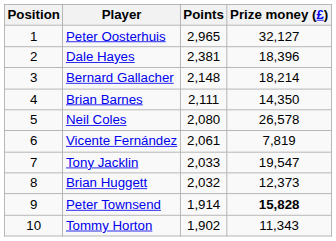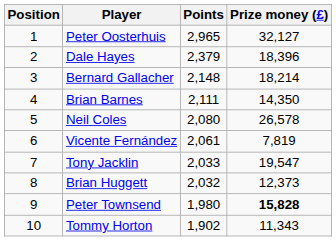 <table class="wikitable">
 <tr>
 <th>Position</th>
 <th>Player</th>
 <th>Points</th>
 <th>Prize money (<a href='#'>£</a>)</th>
 </tr>
 <tr>
 <td align=center>1</td>
 <td> <a href='#'>Peter Oosterhuis</a></td>
 <td align=center>2,965</td>
 <td align=center>32,127</td>
 </tr>
 <tr>
 <td align=center>2</td>
 <td> <a href='#'>Dale Hayes</a></td>
-<td align=center>2,381</td>
+<td align=center>2,379</td>
 <td align=center>18,396</td>
 </tr>
 <tr>
 <td align=center>3</td>
 <td> <a href='#'>Bernard Gallacher</a></td>
 <td align=center>2,148</td>
 <td align=center>18,214</td>
 </tr>
 <tr>
 <td align=center>4</td>
 <td> <a href='#'>Brian Barnes</a></td>
 <td align=center>2,111</td>
 <td align=center>14,350</td>
 </tr>
 <tr>
 <td align=center>5</td>
 <td> <a href='#'>Neil Coles</a></td>
 <td align=center>2,080</td>
 <td align=center>26,578</td>
 </tr>
 <tr>
 <td align=center>6</td>
 <td> <a href='#'>Vicente Fernández</a></td>
 <td align=center>2,061</td>
 <td align=center>7,819</td>
 </tr>
 <tr>
 <td align=center>7</td>
 <td> <a href='#'>Tony Jacklin</a></td>
 <td align=center>2,033</td>
 <td align=center>19,547</td>
 </tr>
 <tr>
 <td align=center>8</td>
 <td> <a href='#'>Brian Huggett</a></td>
 <td align=center>2,032</td>
 <td align=center>12,373</td>
 </tr>
 <tr>
 <td align=center>9</td>
 <td> <a href='#'>Peter Townsend</a></td>
-<td align=center>1,914</td>
+<td align=center>1,980</td>
 <td align=center><strong>15,828</strong></td>
 </tr>
 <tr>
 <td align=center>10</td>
 <td> <a href='#'>Tommy Horton</a></td>
 <td align=center>1,902</td>
 <td align=center>11,343</td>
 </tr>
 </table>
